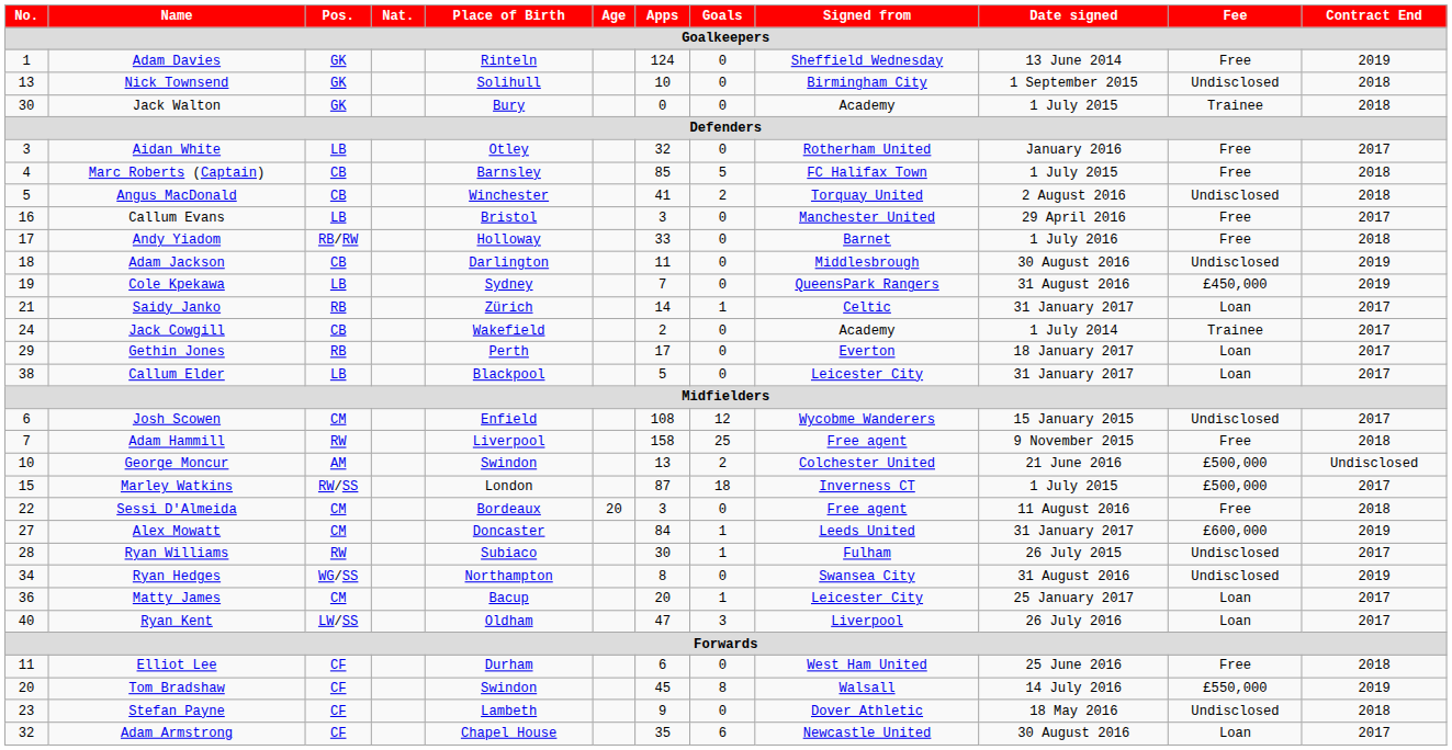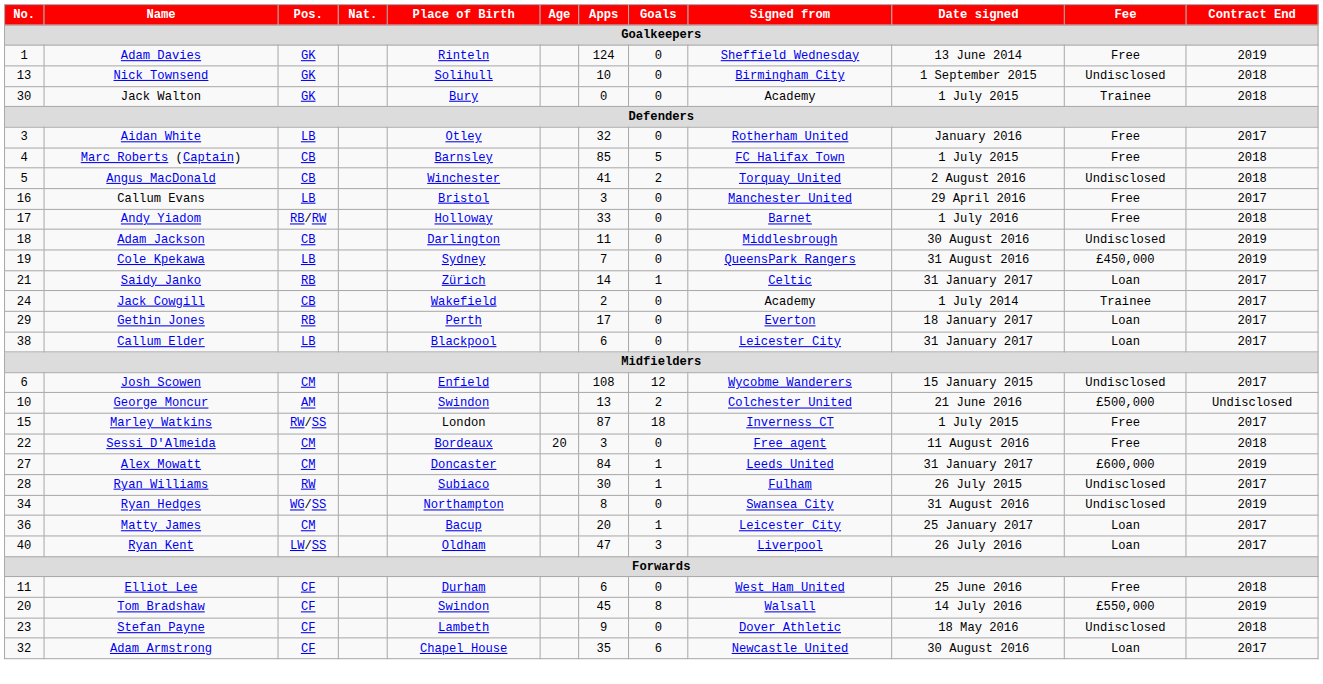 <table class="wikitable" style="text-align:center; font-size:90%; width:100%;">
 <tr>
 <th style="background:#f00; color:white; text-align:center;">No.</th>
 <th style="background:#f00; color:white; text-align:center;">Name</th>
 <th style="background:#f00; color:white; text-align:center;">Pos.</th>
 <th style="background:#f00; color:white; text-align:center;">Nat.</th>
 <th style="background:#f00; color:white; text-align:center;">Place of Birth</th>
 <th style="background:#f00; color:white; text-align:center;">Age</th>
 <th style="background:#f00; color:white; text-align:center;">Apps</th>
 <th style="background:#f00; color:white; text-align:center;">Goals</th>
 <th style="background:#f00; color:white; text-align:center;">Signed from</th>
 <th style="background:#f00; color:white; text-align:center;">Date signed</th>
 <th style="background:#f00; color:white; text-align:center;">Fee</th>
 <th style="background:#f00; color:white; text-align:center;">Contract End</th>
 </tr>
 <tr>
 <th colspan="12" style="background:#dcdcdc; text-align:center;">Goalkeepers</th>
 </tr>
 <tr>
 <td>1</td>
 <td><a href='#'>Adam Davies</a></td>
 <td><a href='#'>GK</a></td>
 <td></td>
 <td><a href='#'>Rinteln</a></td>
 <td></td>
 <td>124</td>
 <td>0</td>
 <td><a href='#'>Sheffield Wednesday</a></td>
 <td>13 June 2014</td>
 <td>Free</td>
 <td>2019</td>
 </tr>
 <tr>
 <td>13</td>
 <td><a href='#'>Nick Townsend</a></td>
 <td><a href='#'>GK</a></td>
 <td></td>
 <td><a href='#'>Solihull</a></td>
 <td></td>
 <td>10</td>
 <td>0</td>
 <td><a href='#'>Birmingham City</a></td>
 <td>1 September 2015</td>
 <td>Undisclosed</td>
 <td>2018</td>
 </tr>
 <tr>
 <td>30</td>
 <td>Jack Walton</td>
 <td><a href='#'>GK</a></td>
 <td></td>
 <td><a href='#'>Bury</a></td>
 <td></td>
 <td>0</td>
 <td>0</td>
 <td>Academy</td>
 <td>1 July 2015</td>
 <td>Trainee</td>
 <td>2018</td>
 </tr>
 <tr>
 <th colspan="12" style="background:#dcdcdc; text-align:center;">Defenders</th>
 </tr>
 <tr>
 <td>3</td>
 <td><a href='#'>Aidan White</a></td>
 <td><a href='#'>LB</a></td>
 <td></td>
 <td><a href='#'>Otley</a></td>
 <td></td>
 <td>32</td>
 <td>0</td>
 <td><a href='#'>Rotherham United</a></td>
 <td>January 2016</td>
 <td>Free</td>
 <td>2017</td>
 </tr>
 <tr>
 <td>4</td>
 <td><a href='#'>Marc Roberts</a> (<a href='#'>Captain</a>)</td>
 <td><a href='#'>CB</a></td>
 <td></td>
 <td><a href='#'>Barnsley</a></td>
 <td></td>
 <td>85</td>
 <td>5</td>
 <td><a href='#'>FC Halifax Town</a></td>
 <td>1 July 2015</td>
 <td>Free</td>
 <td>2018</td>
 </tr>
 <tr>
 <td>5</td>
 <td><a href='#'>Angus MacDonald</a></td>
 <td><a href='#'>CB</a></td>
 <td></td>
 <td><a href='#'>Winchester</a></td>
 <td></td>
 <td>41</td>
 <td>2</td>
 <td><a href='#'>Torquay United</a></td>
 <td>2 August 2016</td>
 <td>Undisclosed</td>
 <td>2018</td>
 </tr>
 <tr>
 <td>16</td>
 <td>Callum Evans</td>
 <td><a href='#'>LB</a></td>
 <td></td>
 <td><a href='#'>Bristol</a></td>
 <td></td>
 <td>3</td>
 <td>0</td>
 <td Manchester United F.C.><a href='#'>Manchester United</a></td>
 <td>29 April 2016</td>
 <td>Free</td>
 <td>2017</td>
 </tr>
 <tr>
 <td>17</td>
 <td><a href='#'>Andy Yiadom</a></td>
 <td><a href='#'>RB</a>/<a href='#'>RW</a></td>
 <td></td>
 <td><a href='#'>Holloway</a></td>
 <td></td>
 <td>33</td>
 <td>0</td>
 <td><a href='#'>Barnet</a></td>
 <td>1 July 2016</td>
 <td>Free</td>
 <td>2018</td>
 </tr>
 <tr>
 <td>18</td>
 <td><a href='#'>Adam Jackson</a></td>
 <td><a href='#'>CB</a></td>
 <td></td>
 <td><a href='#'>Darlington</a></td>
 <td></td>
 <td>11</td>
 <td>0</td>
 <td><a href='#'>Middlesbrough</a></td>
 <td>30 August 2016</td>
 <td>Undisclosed</td>
 <td>2019</td>
 </tr>
 <tr>
 <td>19</td>
 <td><a href='#'>Cole Kpekawa</a></td>
 <td><a href='#'>LB</a></td>
 <td></td>
 <td><a href='#'>Sydney</a></td>
 <td></td>
 <td>7</td>
 <td>0</td>
 <td><a href='#'>QueensPark Rangers</a></td>
 <td>31 August 2016</td>
 <td>£450,000</td>
 <td>2019</td>
 </tr>
 <tr>
 <td>21</td>
 <td><a href='#'>Saidy Janko</a></td>
 <td><a href='#'>RB</a></td>
 <td></td>
 <td><a href='#'>Zürich</a></td>
 <td></td>
 <td>14</td>
 <td>1</td>
 <td><a href='#'>Celtic</a></td>
 <td>31 January 2017</td>
 <td>Loan</td>
 <td>2017</td>
 </tr>
 <tr>
 <td>24</td>
 <td><a href='#'>Jack Cowgill</a></td>
 <td><a href='#'>CB</a></td>
 <td></td>
 <td><a href='#'>Wakefield</a></td>
 <td></td>
 <td>2</td>
 <td>0</td>
 <td>Academy</td>
 <td>1 July 2014</td>
 <td>Trainee</td>
 <td>2017</td>
 </tr>
 <tr>
 <td>29</td>
 <td><a href='#'>Gethin Jones</a></td>
 <td><a href='#'>RB</a></td>
 <td></td>
 <td><a href='#'>Perth</a></td>
 <td></td>
 <td>17</td>
 <td>0</td>
 <td><a href='#'>Everton</a></td>
 <td>18 January 2017</td>
 <td>Loan</td>
 <td>2017</td>
 </tr>
 <tr>
 <td>38</td>
 <td><a href='#'>Callum Elder</a></td>
 <td><a href='#'>LB</a></td>
 <td></td>
 <td><a href='#'>Blackpool</a></td>
 <td></td>
-<td>5</td>
+<td>6</td>
 <td>0</td>
 <td><a href='#'>Leicester City</a></td>
 <td>31 January 2017</td>
 <td>Loan</td>
 <td>2017</td>
 </tr>
 <tr>
 <th colspan="12" style="background:#dcdcdc; text-align:center;">Midfielders</th>
 </tr>
 <tr>
 <td>6</td>
 <td><a href='#'>Josh Scowen</a></td>
 <td><a href='#'>CM</a></td>
 <td></td>
 <td><a href='#'>Enfield</a></td>
 <td></td>
 <td>108</td>
 <td>12</td>
 <td><a href='#'>Wycobme Wanderers</a></td>
 <td>15 January 2015</td>
 <td>Undisclosed</td>
 <td>2017</td>
-</tr>
-<tr>
-<td>7</td>
-<td><a href='#'>Adam Hammill</a></td>
-<td><a href='#'>RW</a></td>
-<td></td>
-<td><a href='#'>Liverpool</a></td>
-<td></td>
-<td>158</td>
-<td>25</td>
-<td><a href='#'>Free agent</a></td>
-<td>9 November 2015</td>
-<td>Free</td>
-<td>2018</td>
 </tr>
 <tr>
 <td>10</td>
 <td><a href='#'>George Moncur</a></td>
 <td><a href='#'>AM</a></td>
 <td></td>
 <td><a href='#'>Swindon</a></td>
 <td></td>
 <td>13</td>
 <td>2</td>
 <td><a href='#'>Colchester United</a></td>
 <td>21 June 2016</td>
 <td>£500,000</td>
 <td>Undisclosed</td>
 </tr>
 <tr>
 <td>15</td>
 <td><a href='#'>Marley Watkins</a></td>
 <td><a href='#'>RW</a>/<a href='#'>SS</a></td>
 <td></td>
 <td>London</td>
 <td></td>
 <td>87</td>
 <td>18</td>
 <td><a href='#'>Inverness CT</a></td>
 <td>1 July 2015</td>
-<td>£500,000</td>
+<td>Free</td>
 <td>2017</td>
 </tr>
 <tr>
 <td>22</td>
 <td><a href='#'>Sessi D'Almeida</a></td>
 <td><a href='#'>CM</a></td>
 <td></td>
 <td><a href='#'>Bordeaux</a></td>
 <td>20</td>
 <td>3</td>
 <td>0</td>
 <td><a href='#'>Free agent</a></td>
 <td>11 August 2016</td>
 <td>Free</td>
 <td>2018</td>
 </tr>
 <tr>
 <td>27</td>
 <td><a href='#'>Alex Mowatt</a></td>
 <td><a href='#'>CM</a></td>
 <td></td>
 <td><a href='#'>Doncaster</a></td>
 <td></td>
 <td>84</td>
 <td>1</td>
 <td><a href='#'>Leeds United</a></td>
 <td>31 January 2017</td>
 <td>£600,000</td>
 <td>2019</td>
 </tr>
 <tr>
 <td>28</td>
 <td><a href='#'>Ryan Williams</a></td>
 <td><a href='#'>RW</a></td>
 <td></td>
 <td><a href='#'>Subiaco</a></td>
 <td></td>
 <td>30</td>
 <td>1</td>
 <td><a href='#'>Fulham</a></td>
 <td>26 July 2015</td>
 <td>Undisclosed</td>
 <td>2017</td>
 </tr>
 <tr>
 <td>34</td>
 <td><a href='#'>Ryan Hedges</a></td>
 <td><a href='#'>WG</a>/<a href='#'>SS</a></td>
 <td></td>
 <td><a href='#'>Northampton</a></td>
 <td></td>
 <td>8</td>
 <td>0</td>
 <td><a href='#'>Swansea City</a></td>
 <td>31 August 2016</td>
 <td>Undisclosed</td>
 <td>2019</td>
 </tr>
 <tr>
 <td>36</td>
 <td><a href='#'>Matty James</a></td>
 <td><a href='#'>CM</a></td>
 <td></td>
 <td><a href='#'>Bacup</a></td>
 <td></td>
 <td>20</td>
 <td>1</td>
 <td><a href='#'>Leicester City</a></td>
 <td>25 January 2017</td>
 <td>Loan</td>
 <td>2017</td>
 </tr>
 <tr>
 <td>40</td>
 <td><a href='#'>Ryan Kent</a></td>
 <td><a href='#'>LW</a>/<a href='#'>SS</a></td>
 <td></td>
 <td><a href='#'>Oldham</a></td>
 <td></td>
 <td>47</td>
 <td>3</td>
 <td><a href='#'>Liverpool</a></td>
 <td>26 July 2016</td>
 <td>Loan</td>
 <td>2017</td>
 </tr>
 <tr>
 <th colspan="12" style="background:#dcdcdc; text-align:center;">Forwards</th>
 </tr>
 <tr>
 <td>11</td>
 <td><a href='#'>Elliot Lee</a></td>
 <td><a href='#'>CF</a></td>
 <td></td>
 <td><a href='#'>Durham</a></td>
 <td></td>
 <td>6</td>
 <td>0</td>
 <td><a href='#'>West Ham United</a></td>
 <td>25 June 2016</td>
 <td>Free</td>
 <td>2018</td>
 </tr>
 <tr>
 <td>20</td>
 <td><a href='#'>Tom Bradshaw</a></td>
 <td><a href='#'>CF</a></td>
 <td></td>
 <td><a href='#'>Swindon</a></td>
 <td></td>
 <td>45</td>
 <td>8</td>
 <td><a href='#'>Walsall</a></td>
 <td>14 July 2016</td>
 <td>£550,000</td>
 <td>2019</td>
 </tr>
 <tr>
 <td>23</td>
 <td><a href='#'>Stefan Payne</a></td>
 <td><a href='#'>CF</a></td>
 <td></td>
 <td><a href='#'>Lambeth</a></td>
 <td></td>
 <td>9</td>
 <td>0</td>
 <td><a href='#'>Dover Athletic</a></td>
 <td>18 May 2016</td>
 <td>Undisclosed</td>
 <td>2018</td>
 </tr>
 <tr>
 <td>32</td>
 <td><a href='#'>Adam Armstrong</a></td>
 <td><a href='#'>CF</a></td>
 <td></td>
 <td><a href='#'>Chapel House</a></td>
 <td></td>
 <td>35</td>
 <td>6</td>
 <td><a href='#'>Newcastle United</a></td>
 <td>30 August 2016</td>
 <td>Loan</td>
 <td>2017</td>
 </tr>
 </table>
